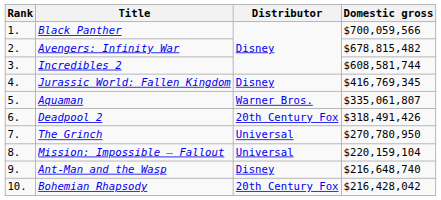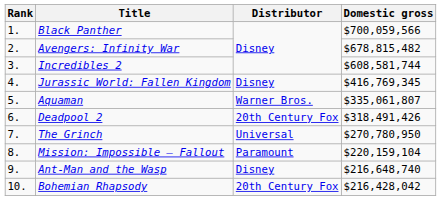 <table class="wikitable sortable" style="margin:auto; margin:auto;">
 <tr>
 <th>Rank</th>
 <th>Title</th>
 <th>Distributor</th>
 <th>Domestic gross</th>
 </tr>
 <tr>
 <td>1.</td>
 <td><em><a href='#'>Black Panther</a></em></td>
 <td rowspan="3"><a href='#'>Disney</a></td>
 <td>$700,059,566</td>
 </tr>
 <tr>
 <td>2.</td>
 <td><em><a href='#'>Avengers: Infinity War</a></em></td>
 <td>$678,815,482</td>
 </tr>
 <tr>
 <td>3.</td>
 <td><em><a href='#'>Incredibles 2</a></em></td>
 <td>$608,581,744</td>
 </tr>
 <tr>
 <td>4.</td>
 <td><em><a href='#'>Jurassic World: Fallen Kingdom</a></em></td>
 <td><a href='#'>Disney</a></td>
 <td>$416,769,345</td>
 </tr>
 <tr>
 <td>5.</td>
 <td><em><a href='#'>Aquaman</a></em></td>
 <td><a href='#'>Warner Bros.</a></td>
 <td>$335,061,807</td>
 </tr>
 <tr>
 <td>6.</td>
 <td><em><a href='#'>Deadpool 2</a></em></td>
 <td><a href='#'>20th Century Fox</a></td>
 <td>$318,491,426</td>
 </tr>
 <tr>
 <td>7.</td>
 <td><em><a href='#'>The Grinch</a></em></td>
 <td><a href='#'>Universal</a></td>
 <td>$270,780,950</td>
 </tr>
 <tr>
 <td>8.</td>
 <td><em><a href='#'>Mission: Impossible – Fallout</a></em></td>
-<td><a href='#'>Universal</a></td>
+<td><a href='#'>Paramount</a></td>
 <td>$220,159,104</td>
 </tr>
 <tr>
 <td>9.</td>
 <td><em><a href='#'>Ant-Man and the Wasp</a></em></td>
 <td><a href='#'>Disney</a></td>
 <td>$216,648,740</td>
 </tr>
 <tr>
 <td>10.</td>
 <td><em><a href='#'>Bohemian Rhapsody</a></em></td>
 <td><a href='#'>20th Century Fox</a></td>
 <td>$216,428,042</td>
 </tr>
 </table>
